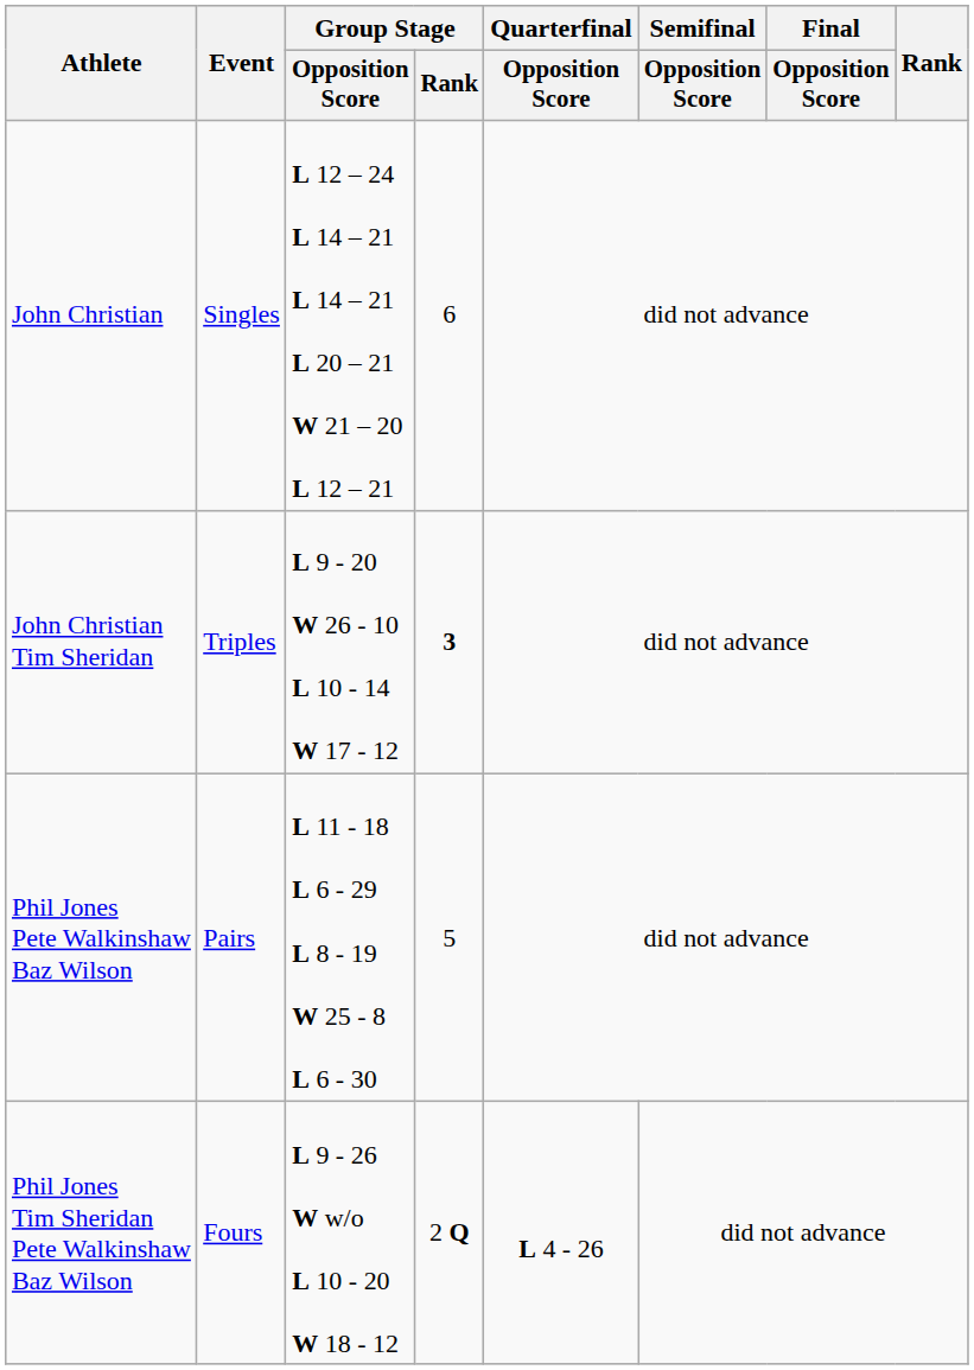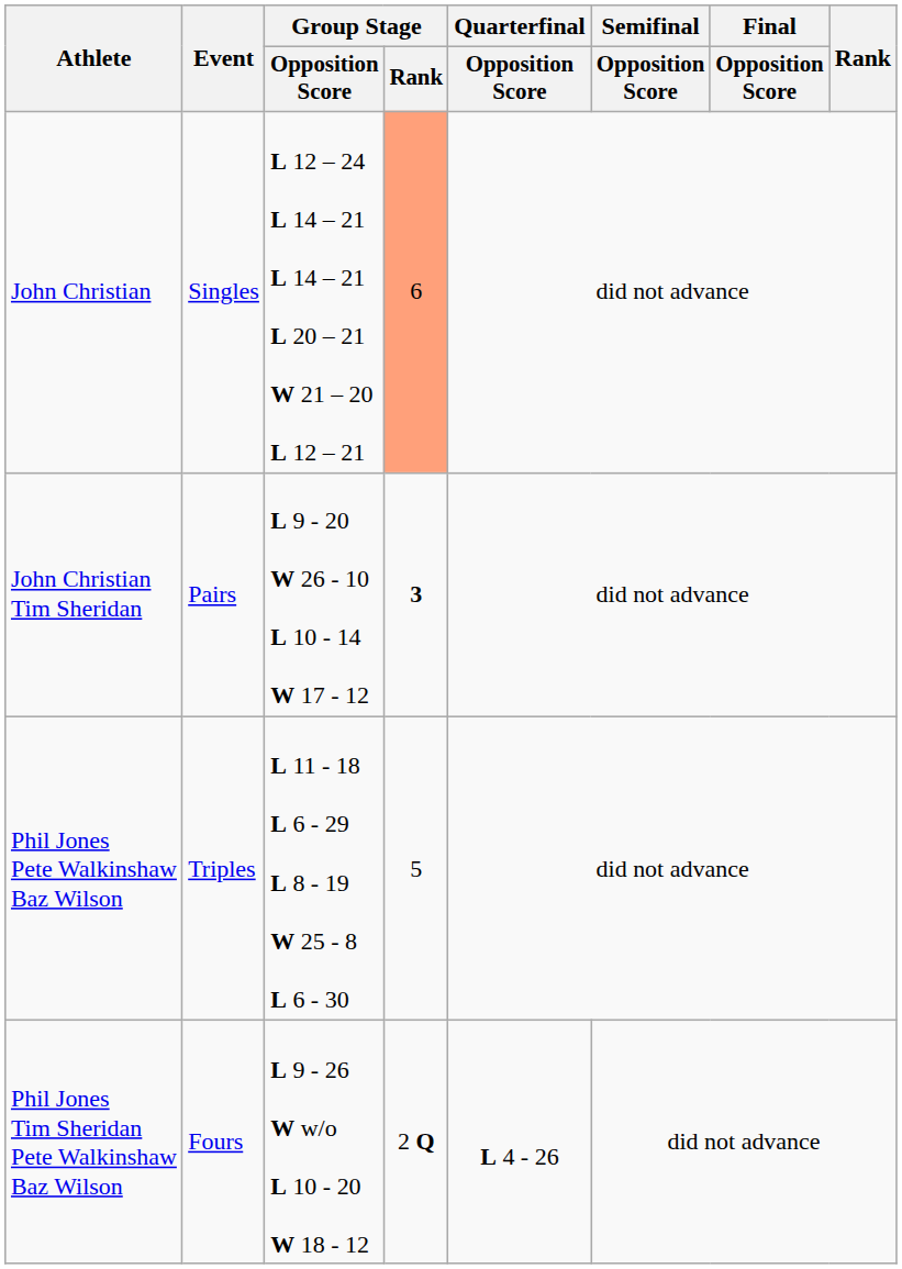 <table class="wikitable" style="font-size:88%">
 <tr>
 <th rowspan=2>Athlete</th>
 <th rowspan=2>Event</th>
 <th colspan=2>Group Stage</th>
 <th>Quarterfinal</th>
 <th>Semifinal</th>
 <th>Final</th>
 <th rowspan=2>Rank</th>
 </tr>
 <tr style="font-size:95%">
 <th>Opposition<br>Score</th>
 <th>Rank</th>
 <th>Opposition<br>Score</th>
 <th>Opposition<br>Score</th>
 <th>Opposition<br>Score</th>
 </tr>
 <tr align=center>
 <td align=left><a href='#'>John Christian</a></td>
 <td align=left><a href='#'>Singles</a></td>
 <td align=left><br><strong>L</strong> 12 – 24<br><br><strong>L</strong> 14 – 21<br><br><strong>L</strong> 14 – 21<br><br><strong>L</strong> 20 – 21<br><br><strong>W</strong> 21 – 20<br><br><strong>L</strong> 12 – 21</td>
-<td>6</td>
+<td style="background: lightsalmon;">6</td>
 <td colspan=4>did not advance</td>
 </tr>
 <tr align=center>
 <td align=left><a href='#'>John Christian</a><br><a href='#'>Tim Sheridan</a></td>
-<td align=left><a href='#'>Triples</a></td>
+<td align=left><a href='#'>Pairs</a></td>
 <td align=left><br><strong>L</strong> 9 - 20<br><br><strong>W</strong> 26 - 10<br><br><strong>L</strong> 10 - 14<br><br><strong>W</strong> 17 - 12</td>
 <td><strong>3</strong></td>
 <td colspan=4>did not advance</td>
 </tr>
 <tr align=center>
 <td align=left><a href='#'>Phil Jones</a><br><a href='#'>Pete Walkinshaw</a><br><a href='#'>Baz Wilson</a></td>
-<td align=left><a href='#'>Pairs</a></td>
+<td align=left><a href='#'>Triples</a></td>
 <td align=left><br><strong>L</strong> 11 - 18<br><br><strong>L</strong> 6 - 29<br><br><strong>L</strong> 8 - 19<br><br><strong>W</strong> 25 - 8<br><br><strong>L</strong> 6 - 30</td>
 <td>5</td>
 <td colspan=4>did not advance</td>
 </tr>
 <tr align=center>
 <td align=left><a href='#'>Phil Jones</a><br><a href='#'>Tim Sheridan</a><br><a href='#'>Pete Walkinshaw</a><br><a href='#'>Baz Wilson</a></td>
 <td align=left><a href='#'>Fours</a></td>
 <td align=left><br><strong>L</strong> 9 - 26<br><br><strong>W</strong> w/o<br><br><strong>L</strong> 10 - 20<br><br><strong>W</strong> 18 - 12</td>
 <td>2 <strong>Q</strong></td>
 <td><br><strong>L</strong> 4 - 26</td>
 <td colspan=3>did not advance</td>
 </tr>
 </table>
